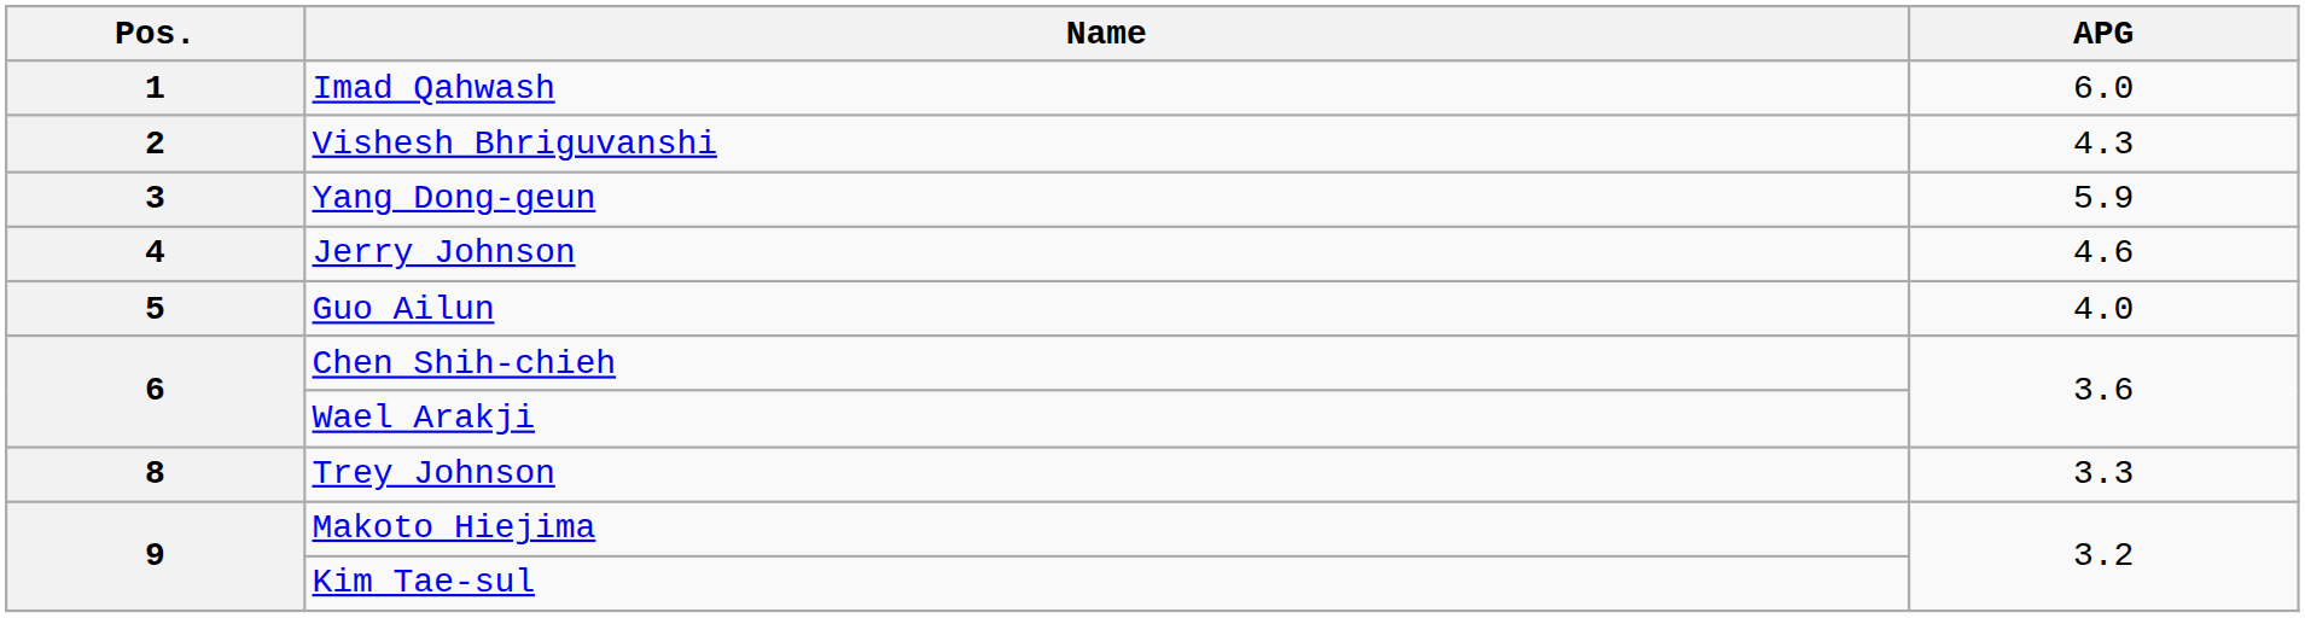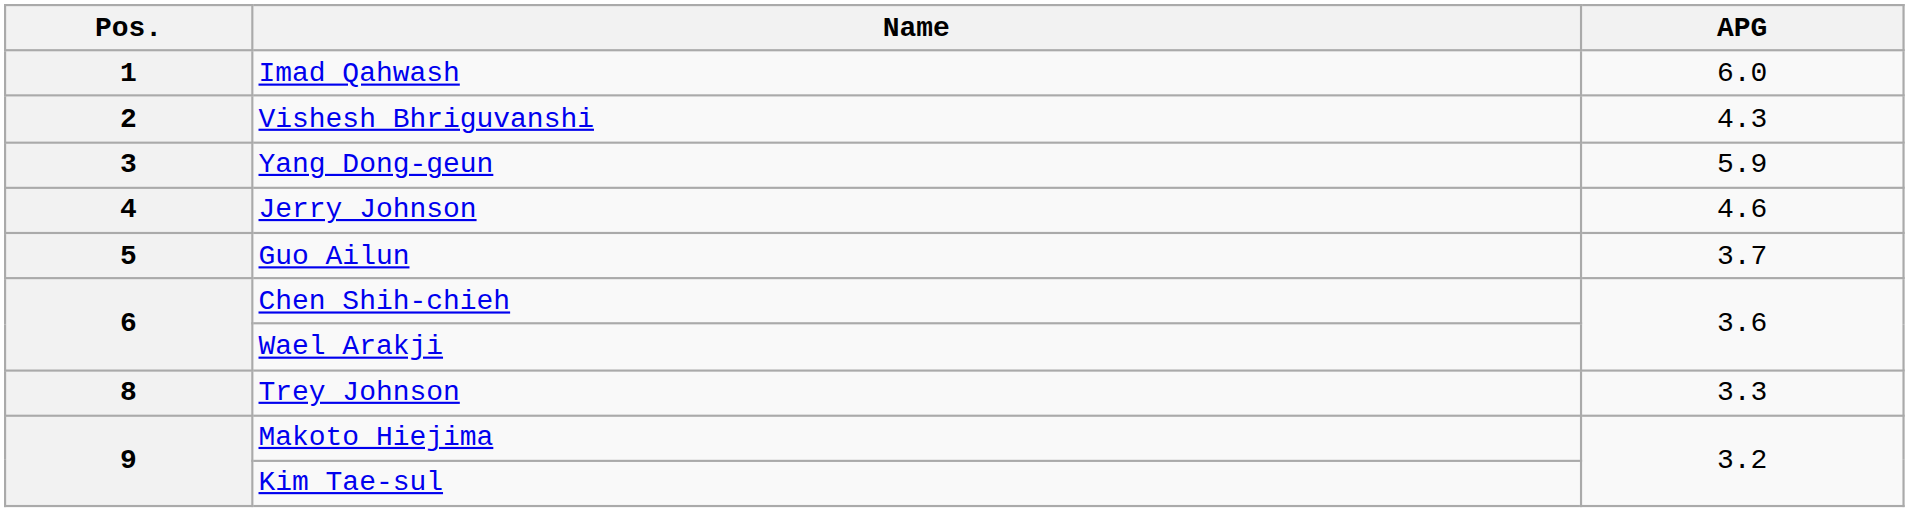 <table class=wikitable width=100% style="text-align:center;">
 <tr>
 <th width="13%">Pos.</th>
 <th width="70%">Name</th>
 <th width="17%">APG</th>
 </tr>
 <tr>
 <th>1</th>
 <td align=left> <a href='#'>Imad Qahwash</a></td>
 <td>6.0</td>
 </tr>
 <tr>
 <th>2</th>
 <td align=left> <a href='#'>Vishesh Bhriguvanshi</a></td>
 <td>4.3</td>
 </tr>
 <tr>
 <th>3</th>
 <td align=left> <a href='#'>Yang Dong-geun</a></td>
 <td>5.9</td>
 </tr>
 <tr>
 <th>4</th>
 <td align=left> <a href='#'>Jerry Johnson</a></td>
 <td>4.6</td>
 </tr>
 <tr>
 <th>5</th>
 <td align=left> <a href='#'>Guo Ailun</a></td>
-<td>4.0</td>
+<td>3.7</td>
 </tr>
 <tr>
 <th rowspan=2>6</th>
 <td align=left> <a href='#'>Chen Shih-chieh</a></td>
 <td rowspan=2>3.6</td>
 </tr>
 <tr>
 <td align=left> <a href='#'>Wael Arakji</a></td>
 </tr>
 <tr>
 <th>8</th>
 <td align=left> <a href='#'>Trey Johnson</a></td>
 <td>3.3</td>
 </tr>
 <tr>
 <th rowspan=2>9</th>
 <td align=left> <a href='#'>Makoto Hiejima</a></td>
 <td rowspan=2>3.2</td>
 </tr>
 <tr>
 <td align=left> <a href='#'>Kim Tae-sul</a></td>
 </tr>
 </table>
